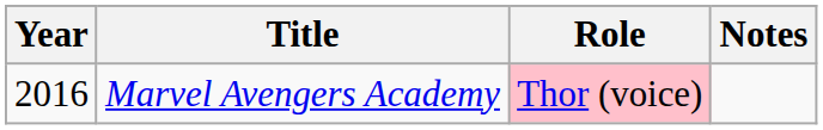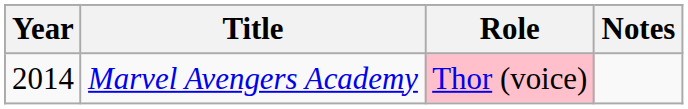 <table class="wikitable sortable">
 <tr>
 <th>Year</th>
 <th>Title</th>
 <th>Role</th>
 <th>Notes</th>
 </tr>
 <tr>
-<td>2016</td>
+<td>2014</td>
 <td><em><a href='#'>Marvel Avengers Academy</a></em></td>
 <td style="background: pink;"><a href='#'>Thor</a> (voice)</td>
 <td></td>
 </tr>
 </table>
